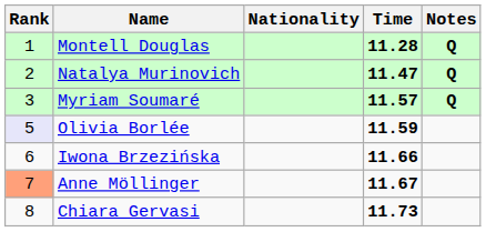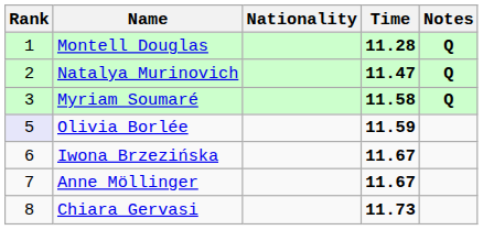 <table class="wikitable sortable" style="text-align:center">
 <tr>
 <th>Rank</th>
 <th>Name</th>
 <th>Nationality</th>
 <th>Time</th>
 <th>Notes</th>
 </tr>
 <tr bgcolor=ccffcc>
 <td>1</td>
 <td align=left><a href='#'>Montell Douglas</a></td>
 <td align=left></td>
 <td><strong>11.28</strong></td>
 <td><strong>Q</strong></td>
 </tr>
 <tr bgcolor=ccffcc>
 <td>2</td>
 <td align=left><a href='#'>Natalya Murinovich</a></td>
 <td align=left></td>
 <td><strong>11.47</strong></td>
 <td><strong>Q</strong></td>
 </tr>
 <tr bgcolor=ccffcc>
 <td>3</td>
 <td align=left><a href='#'>Myriam Soumaré</a></td>
 <td align=left></td>
-<td><strong>11.57</strong></td>
+<td><strong>11.58</strong></td>
 <td><strong>Q</strong></td>
 </tr>
 <tr>
 <td style="background: lavender;">5</td>
 <td align=left><a href='#'>Olivia Borlée</a></td>
 <td align=left></td>
 <td><strong>11.59</strong></td>
 <td></td>
 </tr>
 <tr>
 <td>6</td>
 <td align=left><a href='#'>Iwona Brzezińska</a></td>
 <td align=left></td>
-<td><strong>11.66</strong></td>
+<td><strong>11.67</strong></td>
 <td></td>
 </tr>
 <tr>
-<td style="background: lightsalmon;">7</td>
+<td>7</td>
 <td align=left><a href='#'>Anne Möllinger</a></td>
 <td align=left></td>
 <td><strong>11.67</strong></td>
 <td></td>
 </tr>
 <tr>
 <td>8</td>
 <td align=left><a href='#'>Chiara Gervasi</a></td>
 <td align=left></td>
 <td><strong>11.73</strong></td>
 <td></td>
 </tr>
 </table>
